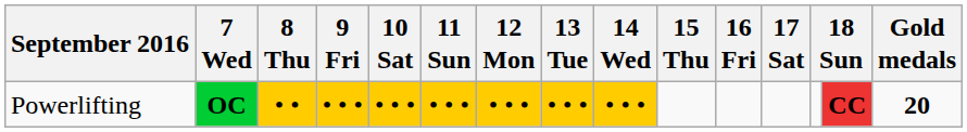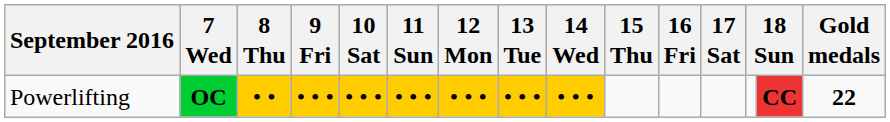 <table class="wikitable" style="margin:0.5em auto; font-size:100%; line-height:1.25em;">
 <tr>
 <th>September 2016</th>
 <th>7<br>Wed</th>
 <th>8<br>Thu</th>
 <th>9<br>Fri</th>
 <th>10<br>Sat</th>
 <th>11<br>Sun</th>
 <th>12<br>Mon</th>
 <th>13<br>Tue</th>
 <th>14<br>Wed</th>
 <th>15<br>Thu</th>
 <th>16<br>Fri</th>
 <th>17<br>Sat</th>
 <th colspan="2">18<br>Sun</th>
 <th>Gold<br>medals</th>
 </tr>
 <tr style="text-align:center;">
 <td align="left"> Powerlifting</td>
 <td style="background:#0c3;"><strong>OC</strong></td>
 <td style="background:#fc0;">• •</td>
 <td style="background:#fc0;">• • •</td>
 <td style="background:#fc0;">• • •</td>
 <td style="background:#fc0;">• • •</td>
 <td style="background:#fc0;">• • •</td>
 <td style="background:#fc0;">• • •</td>
 <td style="background:#fc0;">• • •</td>
 <td></td>
 <td></td>
 <td></td>
 <td></td>
 <td style="background:#e33;"><strong> CC</strong></td>
-<td><strong>20</strong></td>
+<td><strong>22</strong></td>
 </tr>
 </table>
